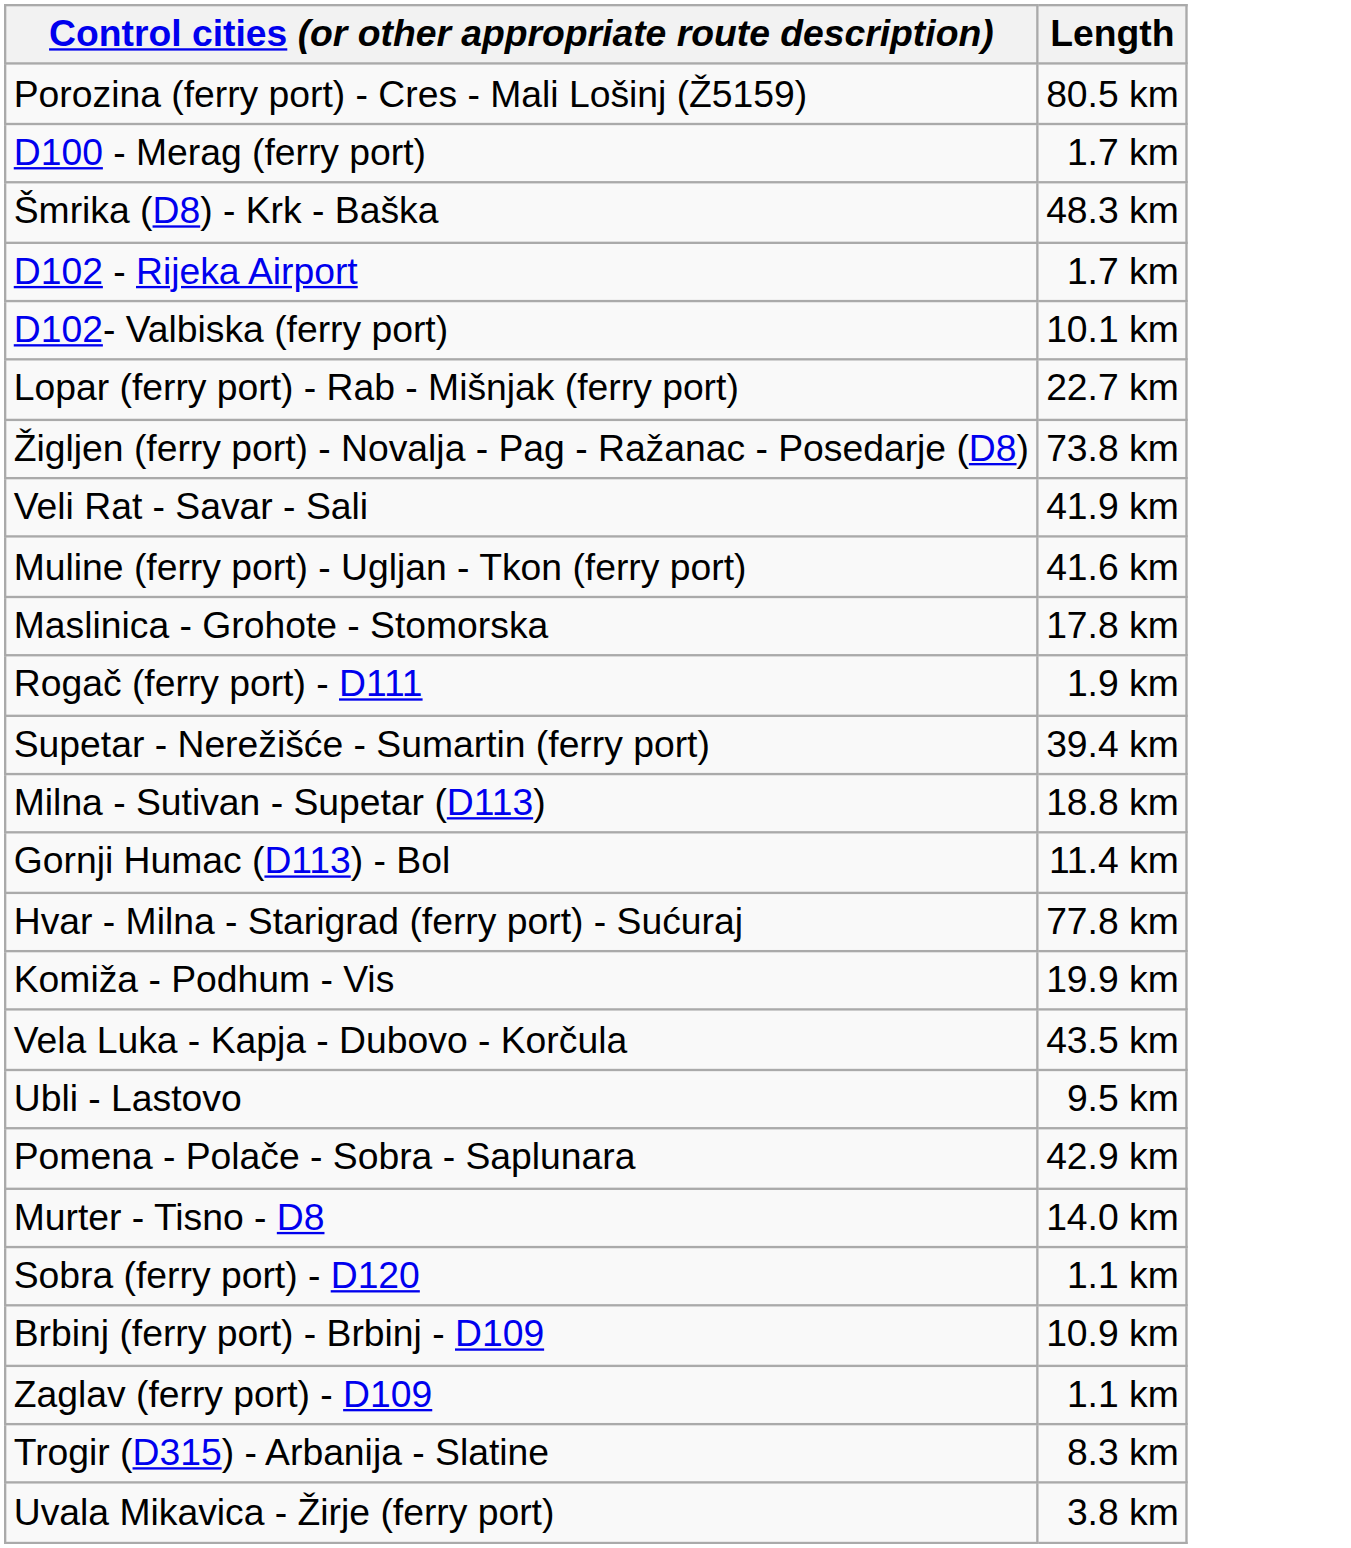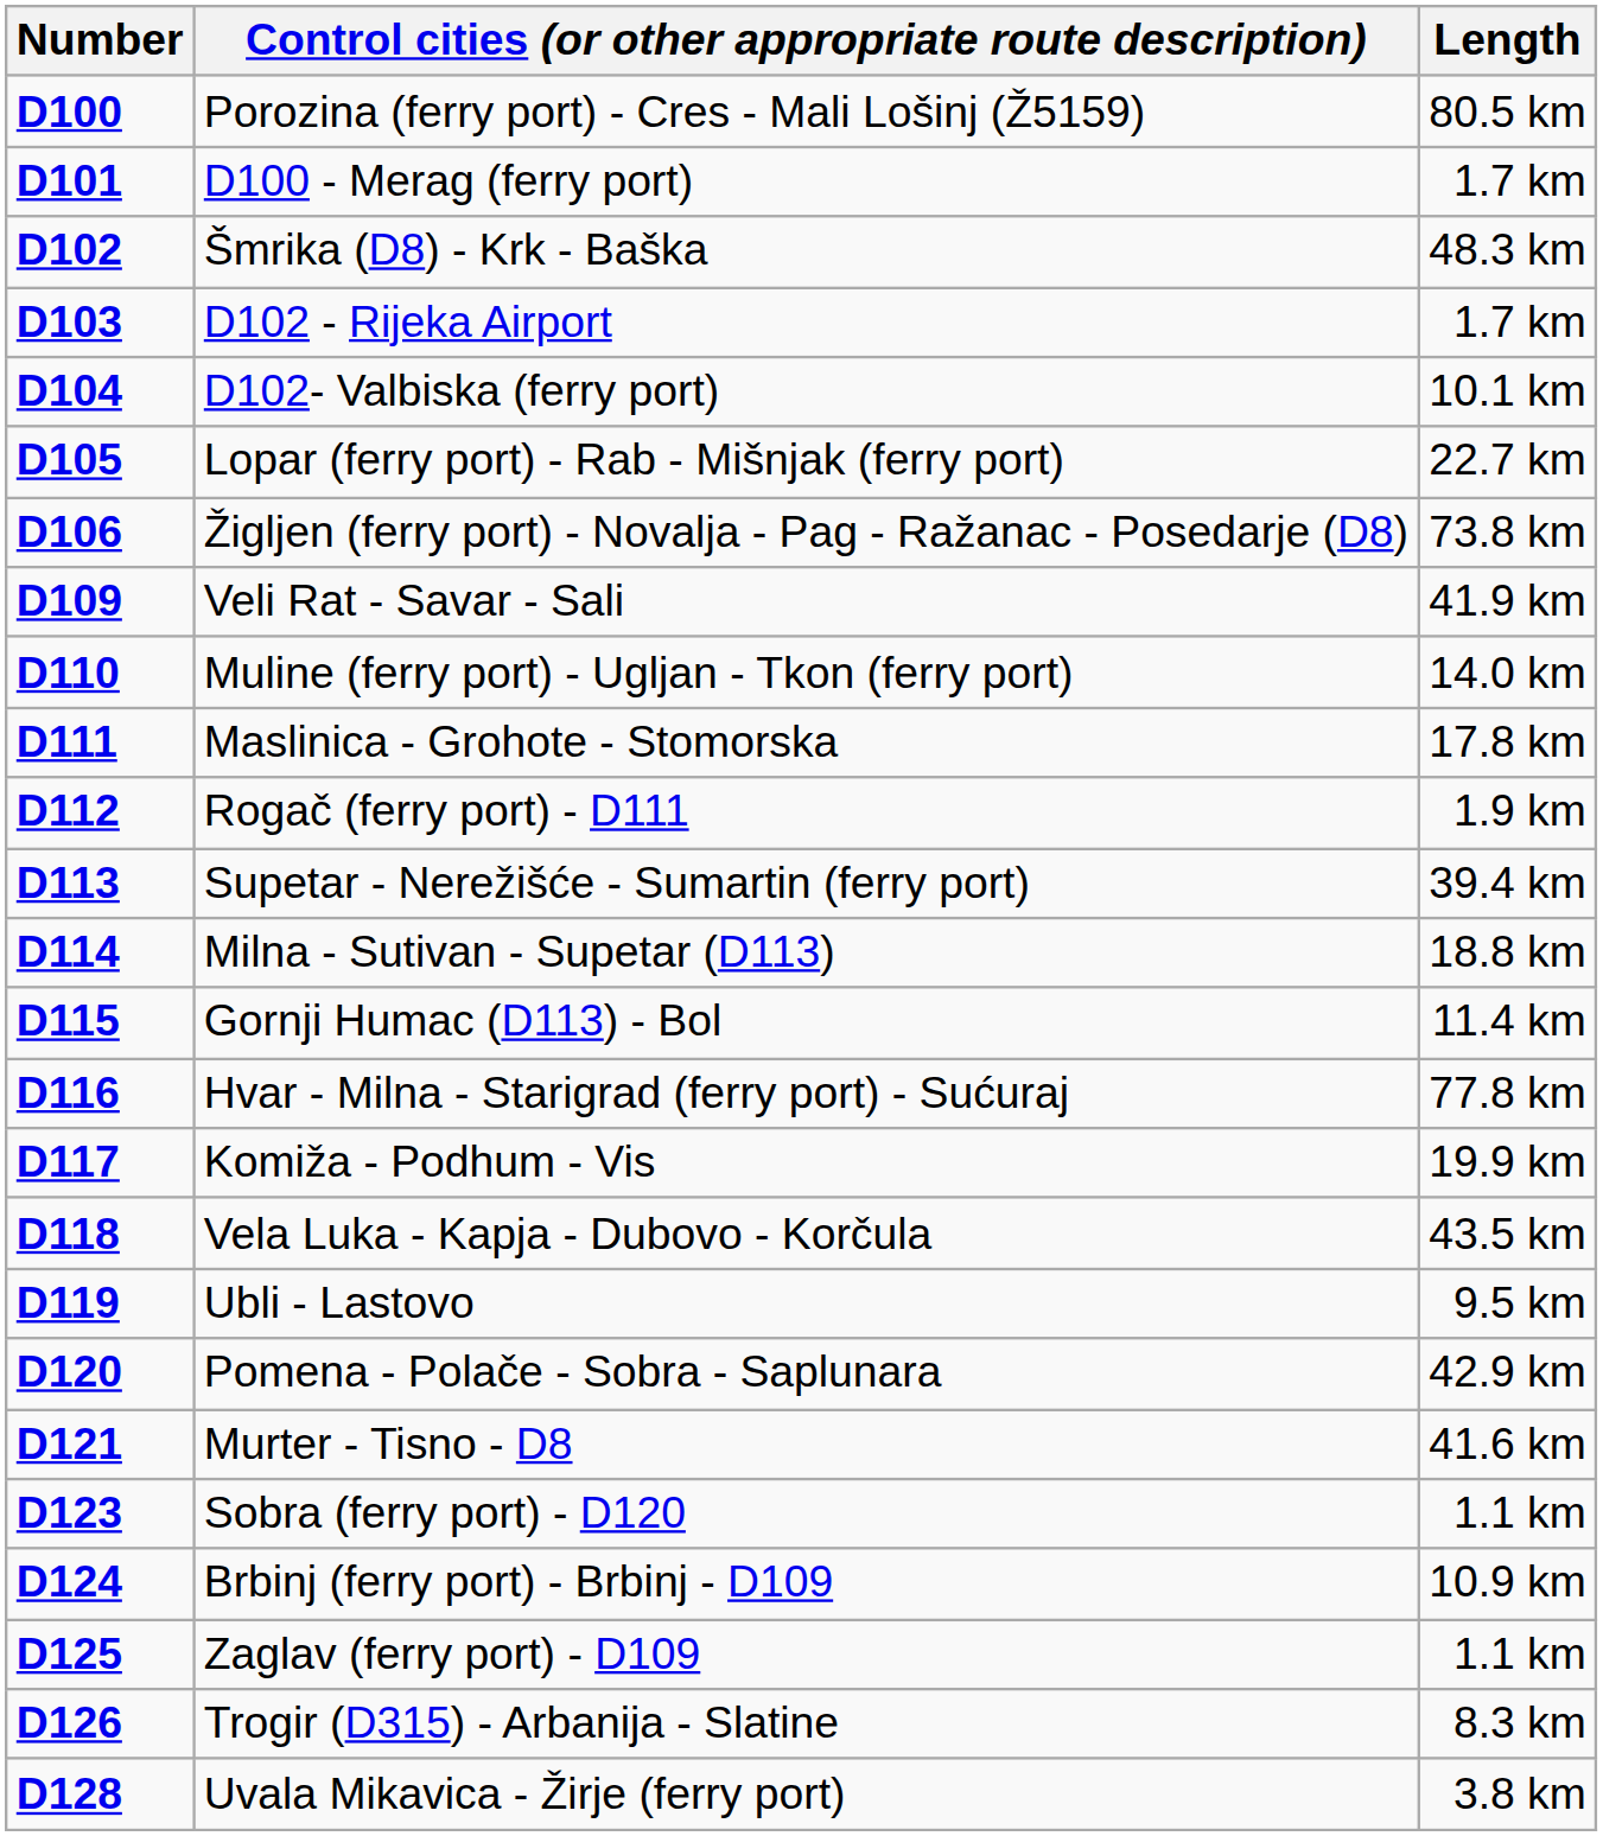 <table class="wikitable">
 <tr>
+<th>Number</th>
 <th><a href='#'>Control cities</a> <em>(or other appropriate route description)</em></th>
 <th>Length</th>
 </tr>
 <tr>
+<td style="white-space: nowrap"> <strong><a href='#'>D100</a></strong></td>
 <td>Porozina (ferry port) - Cres - Mali Lošinj (Ž5159)</td>
 <td align="right">80.5 km</td>
 </tr>
 <tr>
+<td> <strong><a href='#'>D101</a></strong></td>
 <td><a href='#'>D100</a> - Merag (ferry port)</td>
 <td align="right">1.7 km</td>
 </tr>
 <tr>
+<td> <strong><a href='#'>D102</a></strong></td>
 <td>Šmrika (<a href='#'>D8</a>) - Krk - Baška</td>
 <td align="right">48.3 km</td>
 </tr>
 <tr>
+<td> <strong><a href='#'>D103</a></strong></td>
 <td><a href='#'>D102</a> - <a href='#'>Rijeka Airport</a></td>
 <td align="right">1.7 km</td>
 </tr>
 <tr>
+<td> <strong><a href='#'>D104</a></strong></td>
 <td><a href='#'>D102</a>- Valbiska (ferry port)</td>
 <td align="right">10.1 km</td>
 </tr>
 <tr>
+<td> <strong><a href='#'>D105</a></strong></td>
 <td>Lopar (ferry port) - Rab - Mišnjak (ferry port)</td>
 <td align="right">22.7 km</td>
 </tr>
 <tr>
+<td> <strong><a href='#'>D106</a></strong></td>
 <td>Žigljen (ferry port) - Novalja - Pag - Ražanac - Posedarje (<a href='#'>D8</a>)</td>
 <td align="right">73.8 km</td>
 </tr>
 <tr>
+<td> <strong><a href='#'>D109</a></strong></td>
 <td>Veli Rat - Savar - Sali</td>
 <td align="right">41.9 km</td>
 </tr>
 <tr>
+<td> <strong><a href='#'>D110</a></strong></td>
 <td>Muline (ferry port) - Ugljan - Tkon (ferry port)</td>
-<td align="right">41.6 km</td>
+<td align="right">14.0 km</td>
 </tr>
 <tr>
+<td> <strong><a href='#'>D111</a></strong></td>
 <td>Maslinica - Grohote - Stomorska</td>
 <td align="right">17.8 km</td>
 </tr>
 <tr>
+<td> <strong><a href='#'>D112</a></strong></td>
 <td>Rogač (ferry port) - <a href='#'>D111</a></td>
 <td align="right">1.9 km</td>
 </tr>
 <tr>
+<td> <strong><a href='#'>D113</a></strong></td>
 <td>Supetar - Nerežišće - Sumartin (ferry port)</td>
 <td align="right">39.4 km</td>
 </tr>
 <tr>
+<td> <strong><a href='#'>D114</a></strong></td>
 <td>Milna - Sutivan - Supetar (<a href='#'>D113</a>)</td>
 <td align="right">18.8 km</td>
 </tr>
 <tr>
+<td> <strong><a href='#'>D115</a></strong></td>
 <td>Gornji Humac (<a href='#'>D113</a>) - Bol</td>
 <td align="right">11.4 km</td>
 </tr>
 <tr>
+<td> <strong><a href='#'>D116</a></strong></td>
 <td>Hvar - Milna - Starigrad (ferry port) - Sućuraj</td>
 <td align="right">77.8 km</td>
 </tr>
 <tr>
+<td> <strong><a href='#'>D117</a></strong></td>
 <td>Komiža - Podhum - Vis</td>
 <td align="right">19.9 km</td>
 </tr>
 <tr>
+<td> <strong><a href='#'>D118</a></strong></td>
 <td>Vela Luka - Kapja - Dubovo - Korčula</td>
 <td align="right">43.5 km</td>
 </tr>
 <tr>
+<td> <strong><a href='#'>D119</a></strong></td>
 <td>Ubli - Lastovo</td>
 <td align="right">9.5 km</td>
 </tr>
 <tr>
+<td> <strong><a href='#'>D120</a></strong></td>
 <td>Pomena - Polače - Sobra - Saplunara</td>
 <td align="right">42.9 km</td>
 </tr>
 <tr>
+<td> <strong><a href='#'>D121</a></strong></td>
 <td>Murter - Tisno - <a href='#'>D8</a></td>
-<td align="right">14.0 km</td>
+<td align="right">41.6 km</td>
 </tr>
 <tr>
+<td> <strong><a href='#'>D123</a></strong></td>
 <td>Sobra (ferry port) - <a href='#'>D120</a></td>
 <td align="right">1.1 km</td>
 </tr>
 <tr>
+<td> <strong><a href='#'>D124</a></strong></td>
 <td>Brbinj (ferry port) - Brbinj - <a href='#'>D109</a></td>
 <td align="right">10.9 km</td>
 </tr>
 <tr>
+<td> <strong><a href='#'>D125</a></strong></td>
 <td>Zaglav (ferry port) - <a href='#'>D109</a></td>
 <td align="right">1.1 km</td>
 </tr>
 <tr>
+<td> <strong><a href='#'>D126</a></strong></td>
 <td>Trogir (<a href='#'>D315</a>) - Arbanija - Slatine</td>
 <td align="right">8.3 km</td>
 </tr>
 <tr>
+<td style="white-space: nowrap"> <strong><a href='#'>D128</a></strong></td>
 <td>Uvala Mikavica - Žirje (ferry port)</td>
 <td align="right">3.8 km</td>
 </tr>
 </table>
